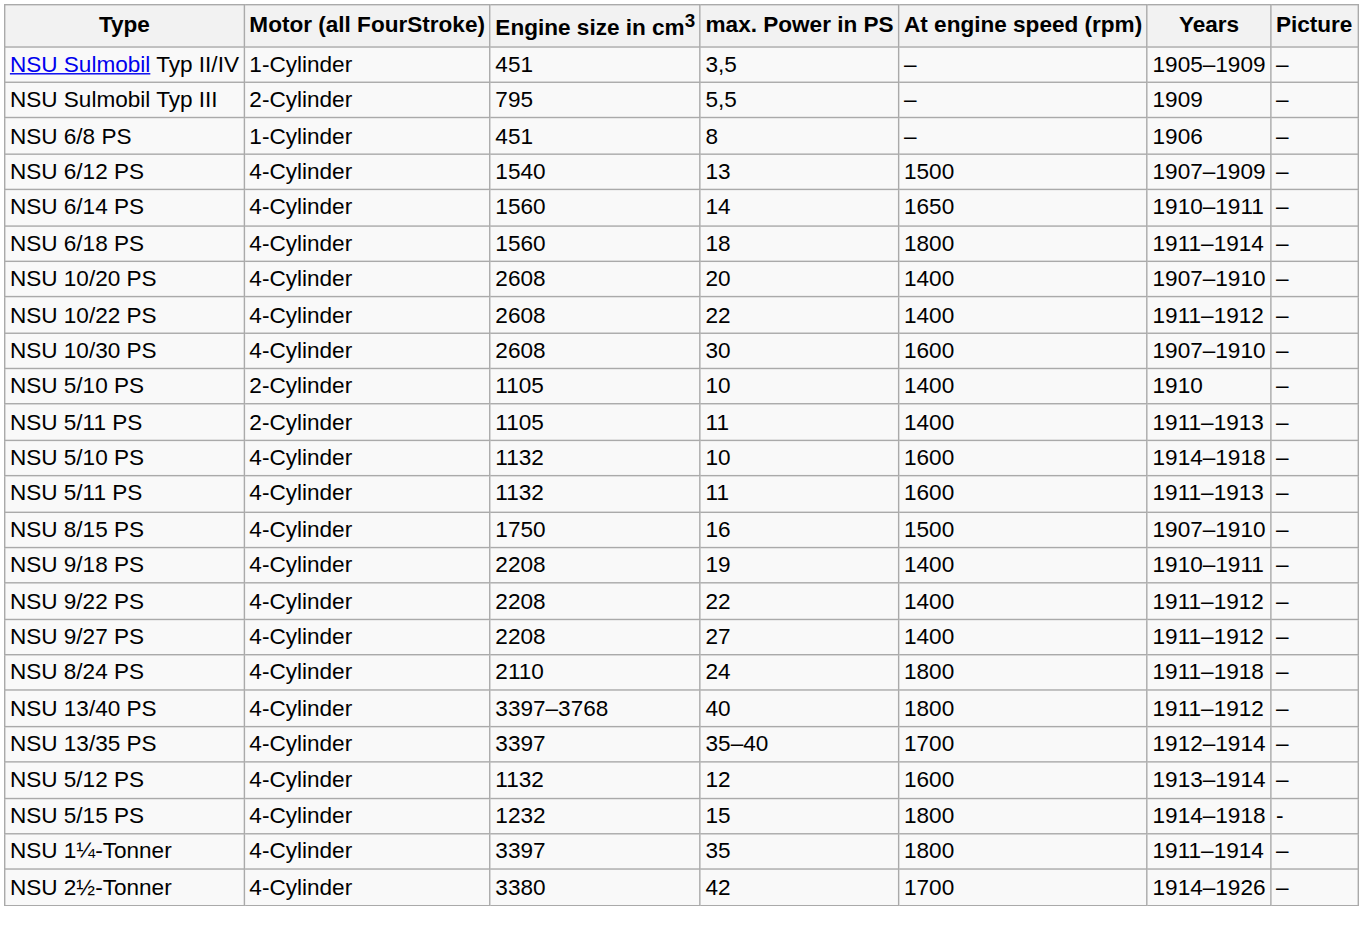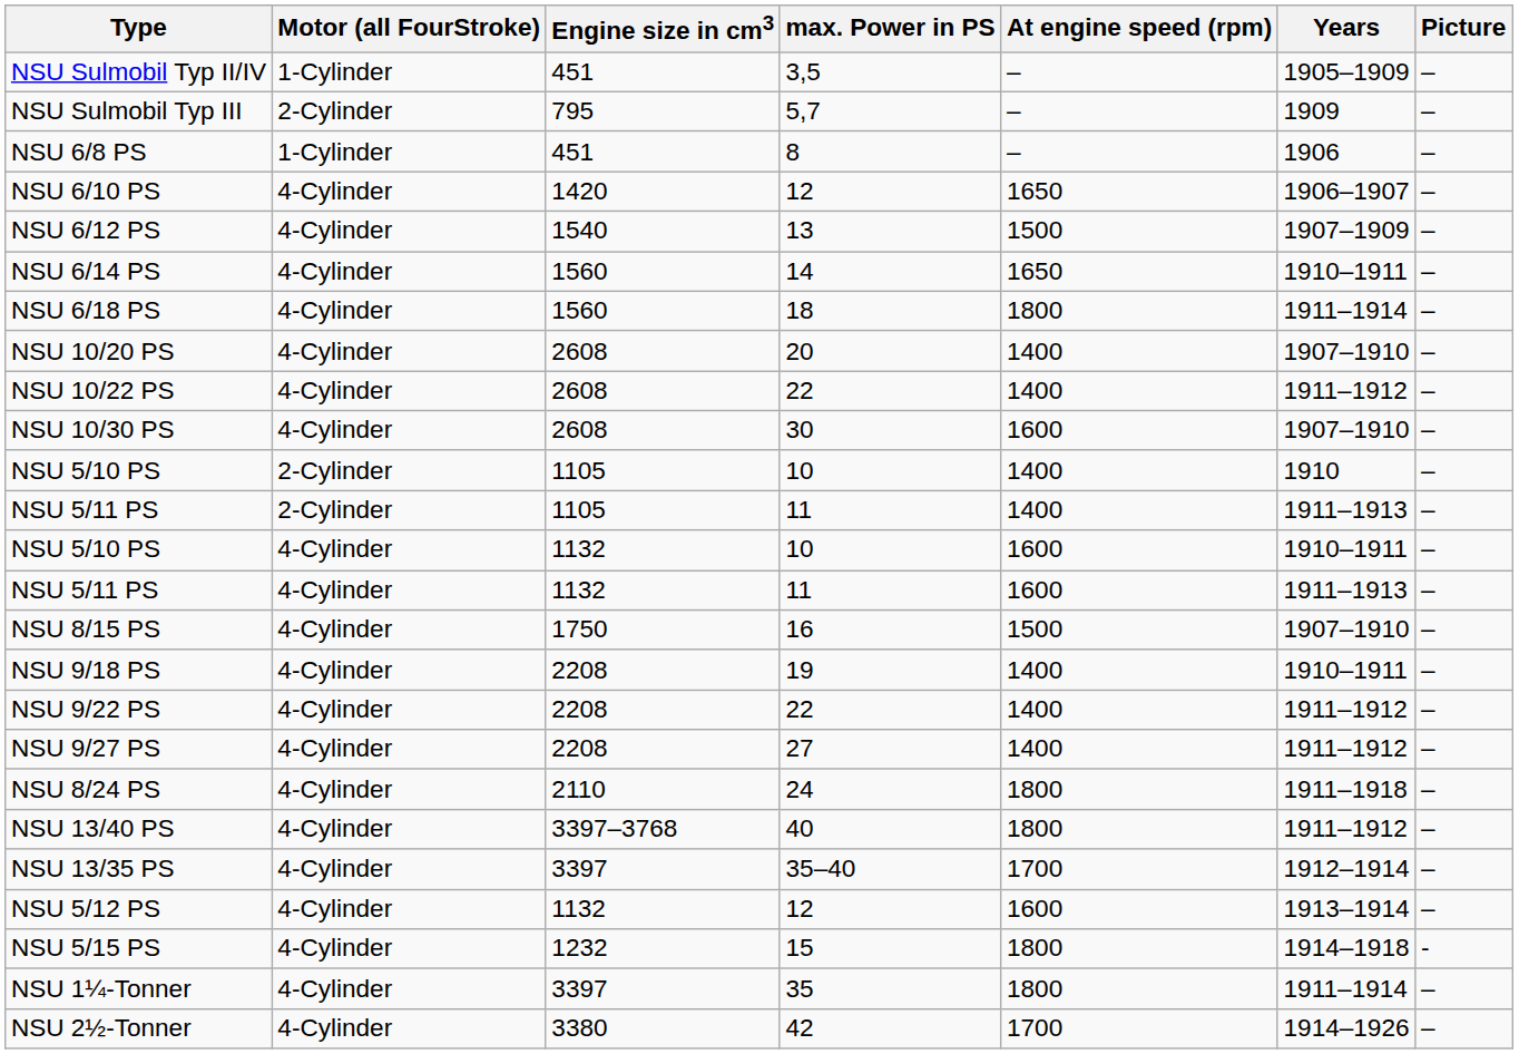 <table class="wikitable">
 <tr class=" background color 5">
 <th>Type</th>
 <th>Motor (all FourStroke)</th>
 <th>Engine size in cm<sup>3</sup></th>
 <th>max. Power in PS</th>
 <th>At engine speed (rpm)</th>
 <th>Years</th>
 <th>Picture</th>
 </tr>
 <tr>
 <td><a href='#'>NSU Sulmobil</a> Typ II/IV</td>
 <td>1-Cylinder</td>
 <td>451</td>
 <td>3,5</td>
 <td>–</td>
 <td>1905–1909</td>
 <td>–</td>
 </tr>
 <tr>
 <td>NSU Sulmobil Typ III</td>
 <td>2-Cylinder</td>
 <td>795</td>
-<td>5,5</td>
+<td>5,7</td>
 <td>–</td>
 <td>1909</td>
 <td>–</td>
 </tr>
 <tr>
 <td>NSU 6/8 PS</td>
 <td>1-Cylinder</td>
 <td>451</td>
 <td>8</td>
 <td>–</td>
 <td>1906</td>
+<td>–</td>
+</tr>
+<tr>
+<td>NSU 6/10 PS</td>
+<td>4-Cylinder</td>
+<td>1420</td>
+<td>12</td>
+<td>1650</td>
+<td>1906–1907</td>
 <td>–</td>
 </tr>
 <tr>
 <td>NSU 6/12 PS</td>
 <td>4-Cylinder</td>
 <td>1540</td>
 <td>13</td>
 <td>1500</td>
 <td>1907–1909</td>
 <td>–</td>
 </tr>
 <tr>
 <td>NSU 6/14 PS</td>
 <td>4-Cylinder</td>
 <td>1560</td>
 <td>14</td>
 <td>1650</td>
 <td>1910–1911</td>
 <td>–</td>
 </tr>
 <tr>
 <td>NSU 6/18 PS</td>
 <td>4-Cylinder</td>
 <td>1560</td>
 <td>18</td>
 <td>1800</td>
 <td>1911–1914</td>
 <td>–</td>
 </tr>
 <tr>
 <td>NSU 10/20 PS</td>
 <td>4-Cylinder</td>
 <td>2608</td>
 <td>20</td>
 <td>1400</td>
 <td>1907–1910</td>
 <td>–</td>
 </tr>
 <tr>
 <td>NSU 10/22 PS</td>
 <td>4-Cylinder</td>
 <td>2608</td>
 <td>22</td>
 <td>1400</td>
 <td>1911–1912</td>
 <td>–</td>
 </tr>
 <tr>
 <td>NSU 10/30 PS</td>
 <td>4-Cylinder</td>
 <td>2608</td>
 <td>30</td>
 <td>1600</td>
 <td>1907–1910</td>
 <td>–</td>
 </tr>
 <tr>
 <td>NSU 5/10 PS</td>
 <td>2-Cylinder</td>
 <td>1105</td>
 <td>10</td>
 <td>1400</td>
 <td>1910</td>
 <td>–</td>
 </tr>
 <tr>
 <td>NSU 5/11 PS</td>
 <td>2-Cylinder</td>
 <td>1105</td>
 <td>11</td>
 <td>1400</td>
 <td>1911–1913</td>
 <td>–</td>
 </tr>
 <tr>
 <td>NSU 5/10 PS</td>
 <td>4-Cylinder</td>
 <td>1132</td>
 <td>10</td>
 <td>1600</td>
-<td>1914–1918</td>
+<td>1910–1911</td>
 <td>–</td>
 </tr>
 <tr>
 <td>NSU 5/11 PS</td>
 <td>4-Cylinder</td>
 <td>1132</td>
 <td>11</td>
 <td>1600</td>
 <td>1911–1913</td>
 <td>–</td>
 </tr>
 <tr>
 <td>NSU 8/15 PS</td>
 <td>4-Cylinder</td>
 <td>1750</td>
 <td>16</td>
 <td>1500</td>
 <td>1907–1910</td>
 <td>–</td>
 </tr>
 <tr>
 <td>NSU 9/18 PS</td>
 <td>4-Cylinder</td>
 <td>2208</td>
 <td>19</td>
 <td>1400</td>
 <td>1910–1911</td>
 <td>–</td>
 </tr>
 <tr>
 <td>NSU 9/22 PS</td>
 <td>4-Cylinder</td>
 <td>2208</td>
 <td>22</td>
 <td>1400</td>
 <td>1911–1912</td>
 <td>–</td>
 </tr>
 <tr>
 <td>NSU 9/27 PS</td>
 <td>4-Cylinder</td>
 <td>2208</td>
 <td>27</td>
 <td>1400</td>
 <td>1911–1912</td>
 <td>–</td>
 </tr>
 <tr>
 <td>NSU 8/24 PS</td>
 <td>4-Cylinder</td>
 <td>2110</td>
 <td>24</td>
 <td>1800</td>
 <td>1911–1918</td>
 <td>–</td>
 </tr>
 <tr>
 <td>NSU 13/40 PS</td>
 <td>4-Cylinder</td>
 <td>3397–3768</td>
 <td>40</td>
 <td>1800</td>
 <td>1911–1912</td>
 <td>–</td>
 </tr>
 <tr>
 <td>NSU 13/35 PS</td>
 <td>4-Cylinder</td>
 <td>3397</td>
 <td>35–40</td>
 <td>1700</td>
 <td>1912–1914</td>
 <td>–</td>
 </tr>
 <tr>
 <td>NSU 5/12 PS</td>
 <td>4-Cylinder</td>
 <td>1132</td>
 <td>12</td>
 <td>1600</td>
 <td>1913–1914</td>
 <td>–</td>
 </tr>
 <tr>
 <td>NSU 5/15 PS</td>
 <td>4-Cylinder</td>
 <td>1232</td>
 <td>15</td>
 <td>1800</td>
 <td>1914–1918</td>
 <td>-</td>
 </tr>
 <tr>
 <td>NSU 1¼-Tonner</td>
 <td>4-Cylinder</td>
 <td>3397</td>
 <td>35</td>
 <td>1800</td>
 <td>1911–1914</td>
 <td>–</td>
 </tr>
 <tr>
 <td>NSU 2½-Tonner</td>
 <td>4-Cylinder</td>
 <td>3380</td>
 <td>42</td>
 <td>1700</td>
 <td>1914–1926</td>
 <td>–</td>
 </tr>
 </table>
